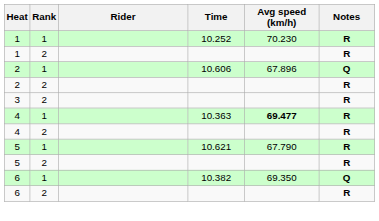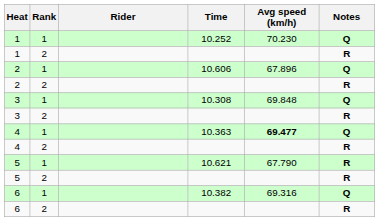 <table class="wikitable sortable" style="text-align:center;">
 <tr>
 <th>Heat</th>
 <th>Rank</th>
 <th style="width:20em;">Rider</th>
 <th style="width:7em;">Time</th>
 <th style="width:10em;">Avg speed (km/h)</th>
 <th style="width:7em;">Notes</th>
 </tr>
 <tr bgcolor=ccffcc>
 <td>1</td>
 <td>1</td>
 <td align=left></td>
 <td>10.252</td>
 <td>70.230</td>
-<td><strong>R</strong></td>
+<td><strong>Q</strong></td>
 </tr>
 <tr>
 <td>1</td>
 <td>2</td>
 <td align=left></td>
 <td></td>
 <td></td>
 <td><strong>R</strong></td>
 </tr>
 <tr bgcolor=ccffcc>
 <td>2</td>
 <td>1</td>
 <td align=left></td>
 <td>10.606</td>
 <td>67.896</td>
 <td><strong>Q</strong></td>
 </tr>
 <tr>
 <td>2</td>
 <td>2</td>
 <td align=left></td>
 <td></td>
 <td></td>
 <td><strong>R</strong></td>
 </tr>
+<tr bgcolor=ccffcc>
+<td>3</td>
+<td>1</td>
+<td align=left></td>
+<td>10.308</td>
+<td>69.848</td>
+<td><strong>Q</strong></td>
+</tr>
 <tr>
 <td>3</td>
 <td>2</td>
 <td align=left></td>
 <td></td>
 <td></td>
 <td><strong>R</strong></td>
 </tr>
 <tr bgcolor=ccffcc>
 <td>4</td>
 <td>1</td>
 <td align=left></td>
 <td>10.363</td>
 <td><strong>69.477</strong></td>
-<td><strong>R</strong></td>
+<td><strong>Q</strong></td>
 </tr>
 <tr>
 <td>4</td>
 <td>2</td>
 <td align=left></td>
 <td></td>
 <td></td>
 <td><strong>R</strong></td>
 </tr>
 <tr bgcolor=ccffcc>
 <td>5</td>
 <td>1</td>
 <td align=left></td>
 <td>10.621</td>
 <td>67.790</td>
 <td><strong>R</strong></td>
 </tr>
 <tr>
 <td>5</td>
 <td>2</td>
 <td align=left></td>
 <td></td>
 <td></td>
 <td><strong>R</strong></td>
 </tr>
 <tr bgcolor=ccffcc>
 <td>6</td>
 <td>1</td>
 <td align=left></td>
 <td>10.382</td>
-<td>69.350</td>
+<td>69.316</td>
 <td><strong>Q</strong></td>
 </tr>
 <tr>
 <td>6</td>
 <td>2</td>
 <td align=left></td>
 <td></td>
 <td></td>
 <td><strong>R</strong></td>
 </tr>
 </table>
